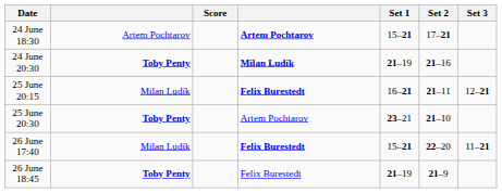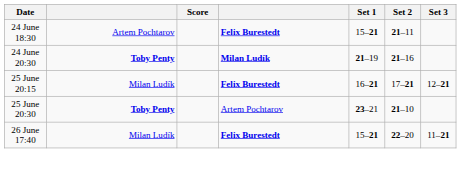 <table class="wikitable" style="text-align: center; font-size:90% ">
 <tr>
 <th width="60">Date</th>
 <th align="right" width="200"></th>
 <th width="60">Score</th>
 <th align="left" width="200"></th>
 <th width="50">Set 1</th>
 <th width="50">Set 2</th>
 <th width="50">Set 3</th>
 </tr>
 <tr>
 <td>24 June<br>18:30</td>
 <td align="right"><a href='#'>Artem Pochtarov</a> </td>
 <td align="center"></td>
-<td align="left"><strong> <a href='#'>Artem Pochtarov</a></strong></td>
+<td align="left"><strong> <a href='#'>Felix Burestedt</a></strong></td>
 <td>15–<strong>21</strong></td>
-<td>17–<strong>21</strong></td>
+<td><strong>21</strong>–11</td>
 <td></td>
 </tr>
 <tr>
 <td>24 June<br>20:30</td>
 <td align="right"><strong><a href='#'>Toby Penty</a> </strong></td>
 <td align="center"></td>
 <td align="left"><strong> <a href='#'>Milan Ludík</a></strong></td>
 <td><strong>21</strong>–19</td>
 <td><strong>21</strong>–16</td>
 <td></td>
 </tr>
 <tr>
 <td>25 June<br>20:15</td>
 <td align="right"><a href='#'>Milan Ludík</a> </td>
 <td align="center"></td>
 <td align="left"><strong> <a href='#'>Felix Burestedt</a></strong></td>
 <td>16–<strong>21</strong></td>
-<td><strong>21</strong>–11</td>
+<td>17–<strong>21</strong></td>
 <td>12–<strong>21</strong></td>
 </tr>
 <tr>
 <td>25 June<br>20:30</td>
 <td align="right"><strong><a href='#'>Toby Penty</a> </strong></td>
 <td align="center"></td>
 <td align="left"> <a href='#'>Artem Pochtarov</a></td>
 <td><strong>23</strong>–21</td>
 <td><strong>21</strong>–10</td>
 <td></td>
 </tr>
 <tr>
 <td>26 June<br>17:40</td>
 <td align="right"><a href='#'>Milan Ludík</a> </td>
 <td align="center"></td>
 <td align="left"><strong> <a href='#'>Felix Burestedt</a></strong></td>
 <td>15–<strong>21</strong></td>
 <td><strong>22</strong>–20</td>
 <td>11–<strong>21</strong></td>
 </tr>
-<tr>
-<td>26 June<br>18:45</td>
-<td align="right"><strong><a href='#'>Toby Penty</a> </strong></td>
-<td align="center"></td>
-<td align="left"> <a href='#'>Felix Burestedt</a></td>
-<td><strong>21</strong>–19</td>
-<td><strong>21</strong>–9</td>
-<td></td>
-</tr>
 </table>
